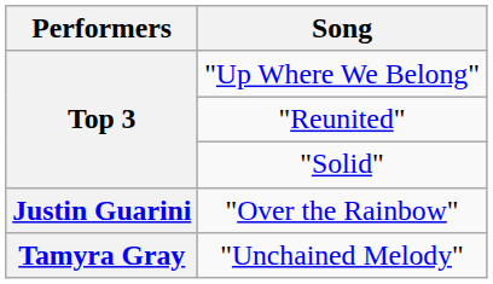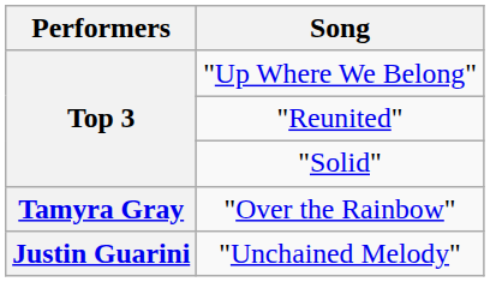 <table class="wikitable unsortable" style="text-align:center;">
 <tr>
 <th scope="col">Performers</th>
 <th scope="col">Song</th>
 </tr>
 <tr>
 <th rowspan="3" scope="row">Top 3</th>
 <td>"<a href='#'>Up Where We Belong</a>"</td>
 </tr>
 <tr>
 <td>"<a href='#'>Reunited</a>"</td>
 </tr>
 <tr>
 <td>"<a href='#'>Solid</a>"</td>
 </tr>
 <tr>
-<th scope="row"><a href='#'>Justin Guarini</a></th>
+<th scope="row"><a href='#'>Tamyra Gray</a></th>
 <td>"<a href='#'>Over the Rainbow</a>"</td>
 </tr>
 <tr>
-<th scope="row"><a href='#'>Tamyra Gray</a></th>
+<th scope="row"><a href='#'>Justin Guarini</a></th>
 <td>"<a href='#'>Unchained Melody</a>"</td>
 </tr>
 </table>
